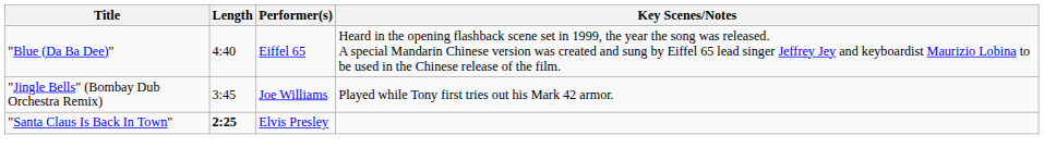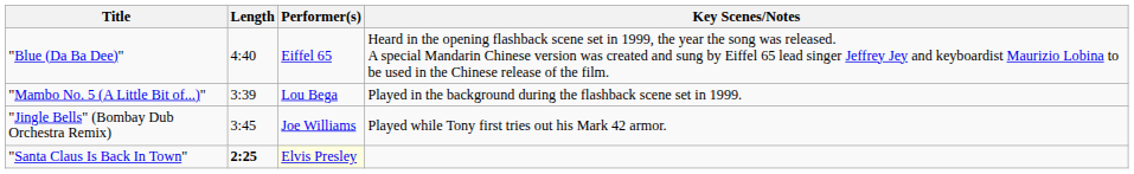 <table class="wikitable">
 <tr>
 <th align="center">Title</th>
 <th align="center">Length</th>
 <th align="center">Performer(s)</th>
 <th align="center">Key Scenes/Notes</th>
 </tr>
 <tr>
 <td>"<a href='#'>Blue (Da Ba Dee)</a>"</td>
 <td>4:40</td>
 <td><a href='#'>Eiffel 65</a></td>
 <td>Heard in the opening flashback scene set in 1999, the year the song was released.<br>A special Mandarin Chinese version was created and sung by Eiffel 65 lead singer <a href='#'>Jeffrey Jey</a> and keyboardist <a href='#'>Maurizio Lobina</a> to be used in the Chinese release of the film.</td>
 </tr>
 <tr>
+<td>"<a href='#'>Mambo No. 5 (A Little Bit of...)</a>"</td>
+<td>3:39</td>
+<td><a href='#'>Lou Bega</a></td>
+<td>Played in the background during the flashback scene set in 1999.</td>
+</tr>
+<tr>
 <td>"<a href='#'>Jingle Bells</a>" (Bombay Dub Orchestra Remix)</td>
 <td>3:45</td>
 <td><a href='#'>Joe Williams</a></td>
 <td>Played while Tony first tries out his Mark 42 armor.</td>
 </tr>
 <tr>
 <td>"<a href='#'>Santa Claus Is Back In Town</a>"</td>
 <td><strong>2:25</strong></td>
-<td><a href='#'>Elvis Presley</a></td>
+<td style="background: lightyellow;"><a href='#'>Elvis Presley</a></td>
 <td></td>
 </tr>
 </table>
